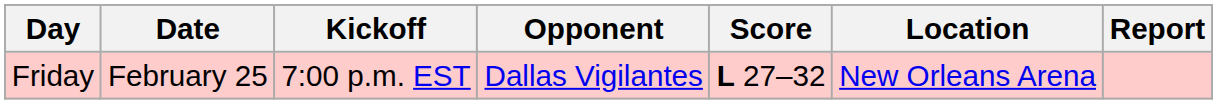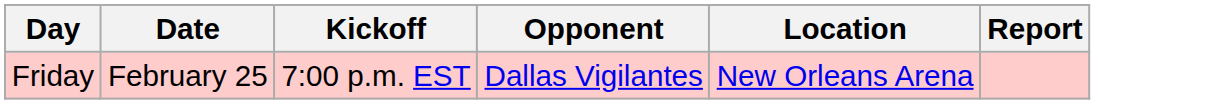 <table class="wikitable" style="font-size: 95%;">
 <tr>
 <th rowspan="1">Day</th>
 <th rowspan="1">Date</th>
 <th rowspan="1">Kickoff</th>
 <th rowspan="1">Opponent</th>
-<th colspan="1">Score</th>
 <th rowspan="1">Location</th>
 <th rowspan="1">Report</th>
 </tr>
 <tr style= background:#ffcccc;>
 <td align="center">Friday</td>
 <td align="center">February 25</td>
 <td align="center">7:00 p.m. <a href='#'>EST</a></td>
 <td align="center"><a href='#'>Dallas Vigilantes</a></td>
-<td align="center"><strong>L</strong> 27–32</td>
 <td align="center"><a href='#'>New Orleans Arena</a></td>
 <td align="center"></td>
 </tr>
 </table>
